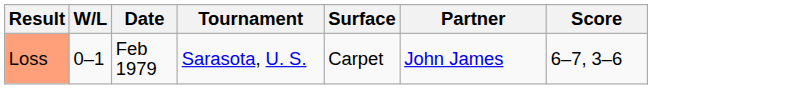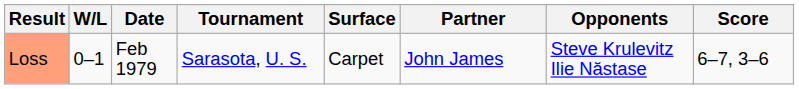 <table class="sortable wikitable">
 <tr>
 <th>Result</th>
 <th class="unsortable">W/L</th>
 <th style="width:50px">Date</th>
 <th style="width:120px">Tournament</th>
 <th style="width:50px">Surface</th>
 <th style="width:120px">Partner</th>
+<th style="width:120px">Opponents</th>
 <th style="width:80px" class="unsortable">Score</th>
 </tr>
 <tr>
 <td style="background:#ffa07a;">Loss</td>
 <td>0–1</td>
 <td>Feb 1979</td>
 <td><a href='#'>Sarasota</a>, <a href='#'>U. S.</a></td>
 <td>Carpet</td>
 <td> <a href='#'>John James</a></td>
+<td> <a href='#'>Steve Krulevitz</a><br> <a href='#'>Ilie Năstase</a></td>
 <td>6–7, 3–6</td>
 </tr>
 </table>
